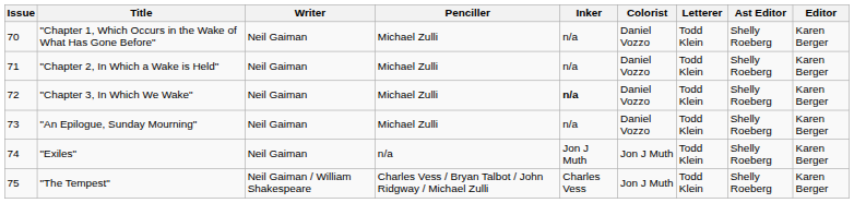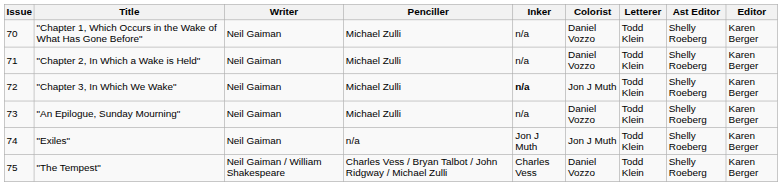 <table class="wikitable">
 <tr>
 <th>Issue</th>
 <th>Title</th>
 <th>Writer</th>
 <th>Penciller</th>
 <th>Inker</th>
 <th>Colorist</th>
 <th>Letterer</th>
 <th>Ast Editor</th>
 <th>Editor</th>
 </tr>
 <tr>
 <td>70</td>
 <td>"Chapter 1, Which Occurs in the Wake of What Has Gone Before"</td>
 <td>Neil Gaiman</td>
 <td>Michael Zulli</td>
 <td>n/a</td>
 <td>Daniel Vozzo</td>
 <td>Todd Klein</td>
 <td>Shelly Roeberg</td>
 <td>Karen Berger</td>
 </tr>
 <tr>
 <td>71</td>
 <td>"Chapter 2, In Which a Wake is Held"</td>
 <td>Neil Gaiman</td>
 <td>Michael Zulli</td>
 <td>n/a</td>
 <td>Daniel Vozzo</td>
 <td>Todd Klein</td>
 <td>Shelly Roeberg</td>
 <td>Karen Berger</td>
 </tr>
 <tr>
 <td>72</td>
 <td>"Chapter 3, In Which We Wake"</td>
 <td>Neil Gaiman</td>
 <td>Michael Zulli</td>
 <td><strong>n/a</strong></td>
-<td>Daniel Vozzo</td>
+<td>Jon J Muth</td>
 <td>Todd Klein</td>
 <td>Shelly Roeberg</td>
 <td>Karen Berger</td>
 </tr>
 <tr>
 <td>73</td>
 <td>"An Epilogue, Sunday Mourning"</td>
 <td>Neil Gaiman</td>
 <td>Michael Zulli</td>
 <td>n/a</td>
 <td>Daniel Vozzo</td>
 <td>Todd Klein</td>
 <td>Shelly Roeberg</td>
 <td>Karen Berger</td>
 </tr>
 <tr>
 <td>74</td>
 <td>"Exiles"</td>
 <td>Neil Gaiman</td>
 <td>n/a</td>
 <td>Jon J Muth</td>
 <td>Jon J Muth</td>
 <td>Todd Klein</td>
 <td>Shelly Roeberg</td>
 <td>Karen Berger</td>
 </tr>
 <tr>
 <td>75</td>
 <td>"The Tempest"</td>
 <td>Neil Gaiman / William Shakespeare</td>
 <td>Charles Vess / Bryan Talbot / John Ridgway / Michael Zulli</td>
 <td>Charles Vess</td>
-<td>Jon J Muth</td>
+<td>Daniel Vozzo</td>
 <td>Todd Klein</td>
 <td>Shelly Roeberg</td>
 <td>Karen Berger</td>
 </tr>
 </table>
